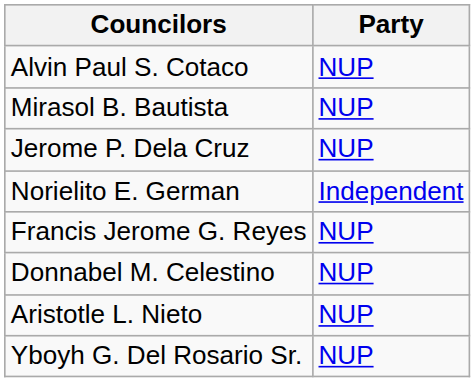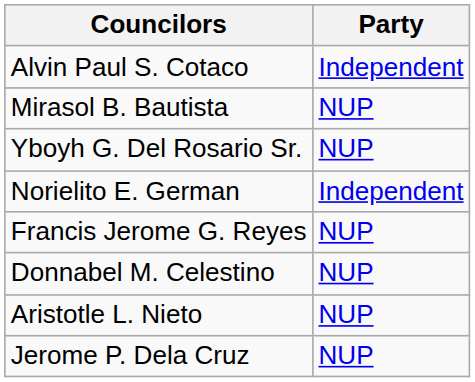 <table class="wikitable">
 <tr>
 <th>Councilors</th>
 <th>Party</th>
 </tr>
 <tr>
 <td>Alvin Paul S. Cotaco</td>
-<td><a href='#'>NUP</a></td>
+<td><a href='#'>Independent</a></td>
 </tr>
 <tr>
 <td>Mirasol B. Bautista</td>
 <td><a href='#'>NUP</a></td>
 </tr>
 <tr>
-<td>Jerome P. Dela Cruz</td>
+<td>Yboyh G. Del Rosario Sr.</td>
 <td><a href='#'>NUP</a></td>
 </tr>
 <tr>
 <td>Norielito E. German</td>
 <td><a href='#'>Independent</a></td>
 </tr>
 <tr>
 <td>Francis Jerome G. Reyes</td>
 <td><a href='#'>NUP</a></td>
 </tr>
 <tr>
 <td>Donnabel M. Celestino</td>
 <td><a href='#'>NUP</a></td>
 </tr>
 <tr>
 <td>Aristotle L. Nieto</td>
 <td><a href='#'>NUP</a></td>
 </tr>
 <tr>
-<td>Yboyh G. Del Rosario Sr.</td>
+<td>Jerome P. Dela Cruz</td>
 <td><a href='#'>NUP</a></td>
 </tr>
 </table>
